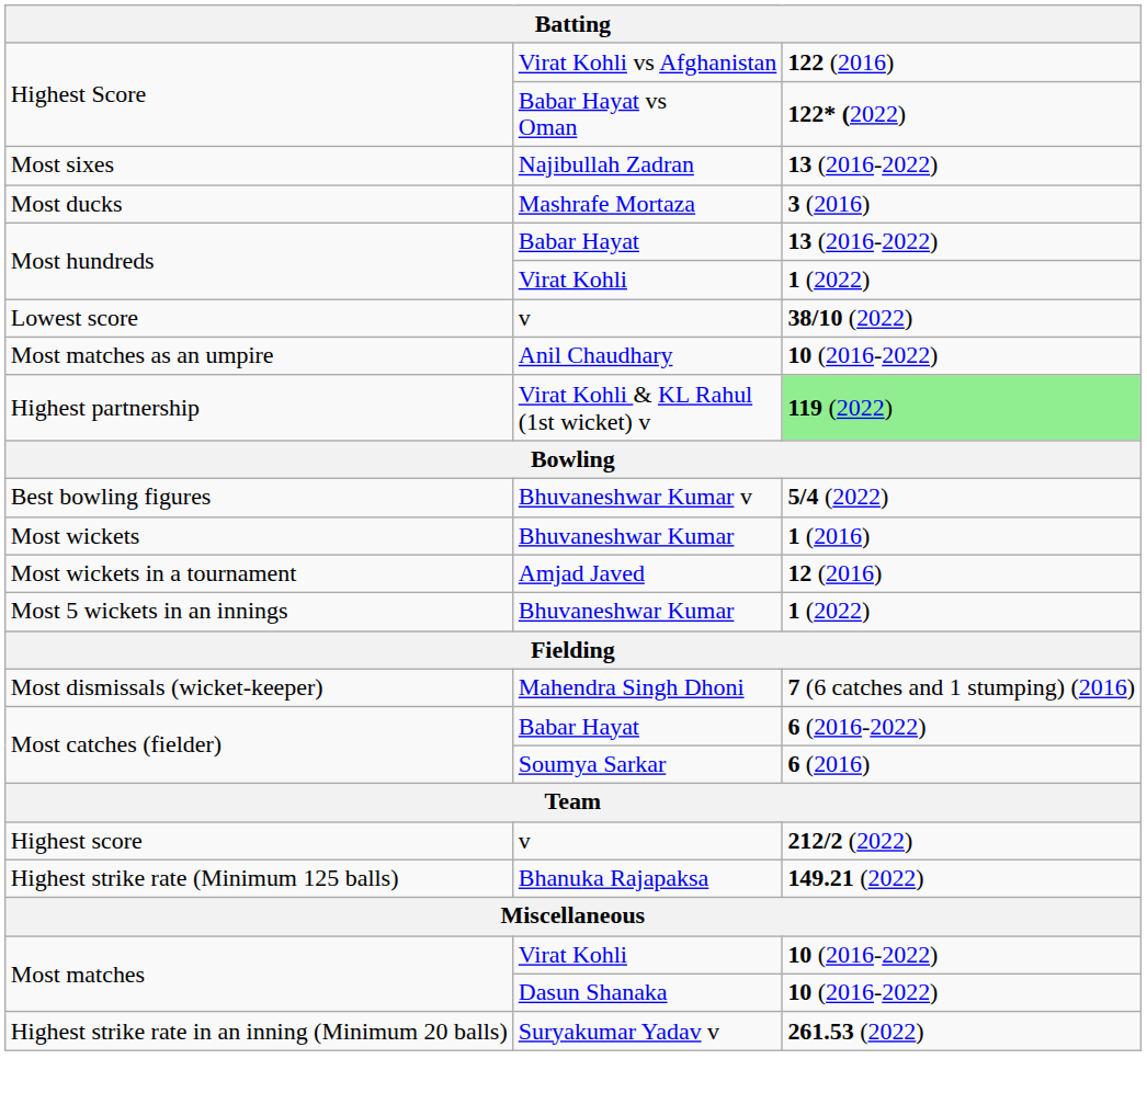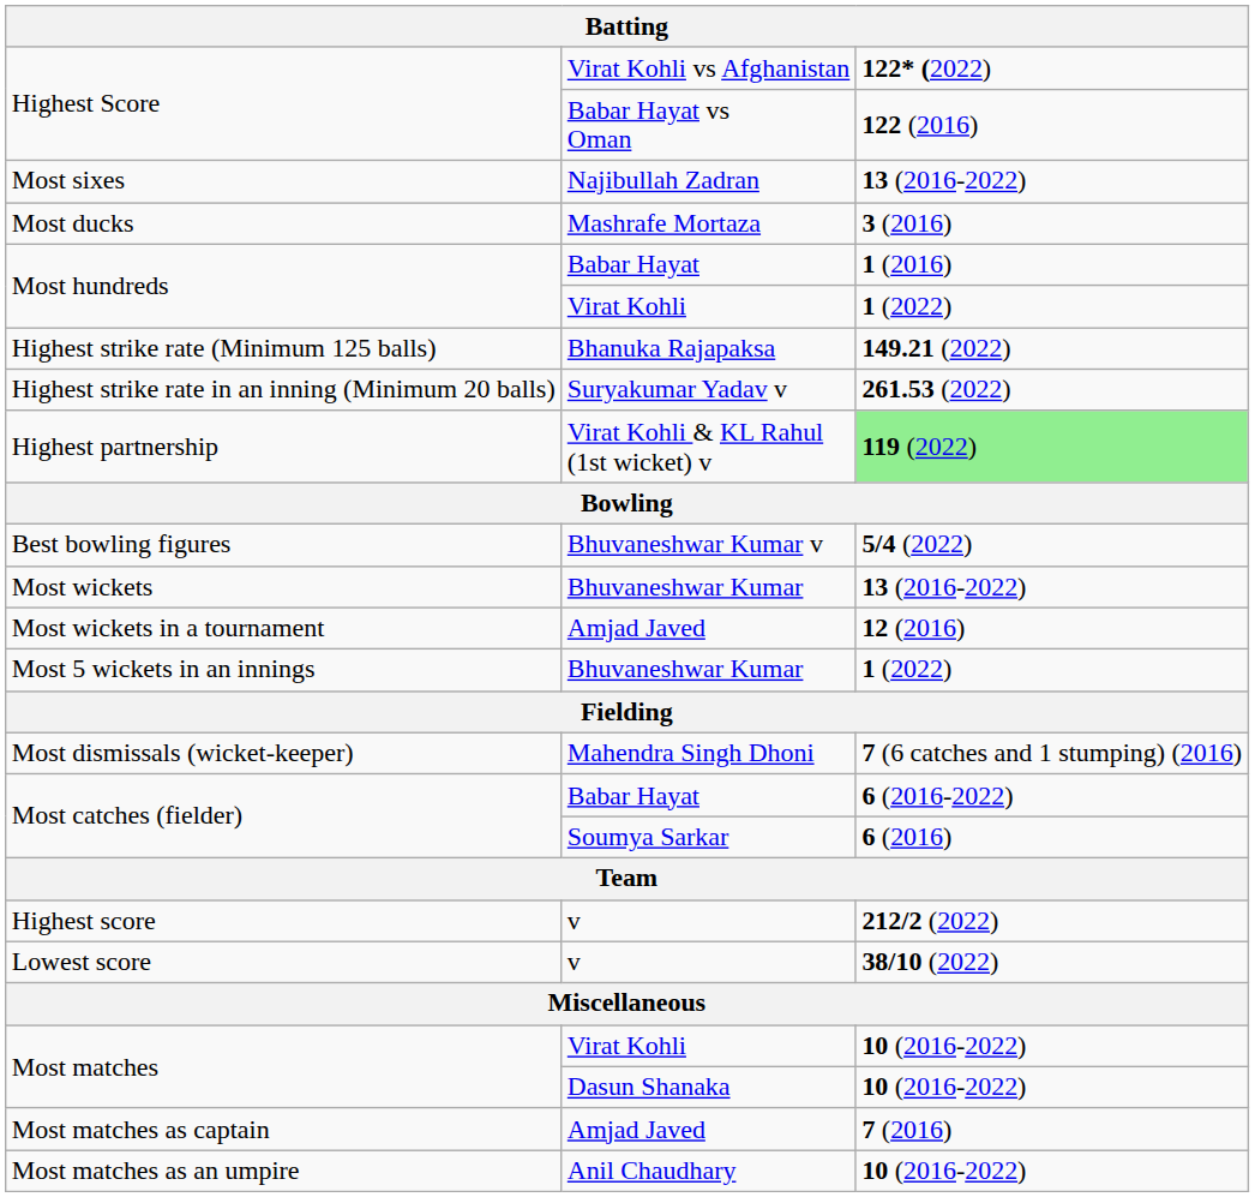 <table class="wikitable">
 <tr>
 <th colspan="3">Batting</th>
 </tr>
 <tr>
 <td rowspan="2">Highest Score</td>
 <td> <a href='#'>Virat Kohli</a> vs <a href='#'>Afghanistan</a></td>
-<td><strong>122</strong> (<a href='#'>2016</a>)</td>
+<td><strong>122* (</strong><a href='#'>2022</a>)</td>
 </tr>
 <tr>
 <td> <a href='#'>Babar Hayat</a> vs<br><a href='#'>Oman</a></td>
-<td><strong>122* (</strong><a href='#'>2022</a>)</td>
+<td><strong>122</strong> (<a href='#'>2016</a>)</td>
 </tr>
 <tr>
 <td>Most sixes</td>
 <td> <a href='#'>Najibullah Zadran</a></td>
 <td><strong>13</strong> (<a href='#'>2016</a>-<a href='#'>2022</a>)</td>
 </tr>
 <tr>
 <td>Most ducks</td>
 <td> <a href='#'>Mashrafe Mortaza</a></td>
 <td><strong>3</strong> (<a href='#'>2016</a>)</td>
 </tr>
 <tr>
 <td rowspan=2>Most hundreds</td>
 <td> <a href='#'>Babar Hayat</a></td>
-<td><strong>13 </strong>(<a href='#'>2016</a>-<a href='#'>2022</a>)</td>
+<td><strong>1</strong> (<a href='#'>2016</a>)</td>
 </tr>
 <tr>
 <td> <a href='#'>Virat Kohli</a></td>
 <td><strong>1</strong> (<a href='#'>2022</a>)</td>
 </tr>
 <tr>
-<td>Lowest score</td>
-<td> v </td>
-<td><strong>38/10</strong> (<a href='#'>2022</a>)</td>
+<td>Highest strike rate (Minimum 125 balls)</td>
+<td> <a href='#'>Bhanuka Rajapaksa</a></td>
+<td><strong>149.21</strong> (<a href='#'>2022</a>)</td>
 </tr>
 <tr>
-<td>Most matches as an umpire</td>
-<td><a href='#'>Anil Chaudhary</a></td>
-<td><strong>10</strong> (<a href='#'>2016</a>-<a href='#'>2022</a>)</td>
+<td>Highest strike rate in an inning (Minimum 20 balls)</td>
+<td> <a href='#'>Suryakumar Yadav</a> v </td>
+<td><strong>261.53</strong> (<a href='#'>2022</a>)</td>
 </tr>
 <tr>
 <td>Highest partnership</td>
 <td> <a href='#'>Virat Kohli </a> & <a href='#'>KL Rahul</a><br> (1st wicket) v </td>
 <td style="background: lightgreen;"><strong>119</strong> (<a href='#'>2022</a>)</td>
 </tr>
 <tr>
 <th colspan="3">Bowling</th>
 </tr>
 <tr>
 <td>Best bowling figures</td>
 <td> <a href='#'>Bhuvaneshwar Kumar</a> v </td>
 <td><strong>5/4</strong> (<a href='#'>2022</a>)</td>
 </tr>
 <tr>
 <td>Most wickets</td>
 <td> <a href='#'>Bhuvaneshwar Kumar</a></td>
-<td><strong>1</strong> (<a href='#'>2016</a>)</td>
+<td><strong>13 </strong>(<a href='#'>2016</a>-<a href='#'>2022</a>)</td>
 </tr>
 <tr>
 <td>Most wickets in a tournament</td>
 <td> <a href='#'>Amjad Javed</a></td>
 <td><strong>12 </strong>(<a href='#'>2016</a>)</td>
 </tr>
 <tr>
 <td>Most 5 wickets in an innings</td>
 <td> <a href='#'>Bhuvaneshwar Kumar</a></td>
 <td><strong>1 </strong>(<a href='#'>2022</a>)</td>
 </tr>
 <tr>
 <th colspan="3">Fielding</th>
 </tr>
 <tr>
 <td>Most dismissals (wicket-keeper)</td>
 <td> <a href='#'>Mahendra Singh Dhoni</a></td>
 <td><strong>7</strong> (6 catches and 1 stumping)  (<a href='#'>2016</a>)</td>
 </tr>
 <tr>
 <td rowspan=2>Most catches (fielder)</td>
 <td> <a href='#'>Babar Hayat</a></td>
 <td><strong>6</strong> (<a href='#'>2016</a>-<a href='#'>2022</a>)</td>
 </tr>
 <tr>
 <td> <a href='#'>Soumya  Sarkar</a></td>
 <td><strong>6</strong> (<a href='#'>2016</a>)</td>
 </tr>
 <tr>
 <th colspan="3">Team</th>
 </tr>
 <tr>
 <td>Highest score</td>
 <td> v </td>
 <td><strong>212/2</strong> (<a href='#'>2022</a>)</td>
 </tr>
 <tr>
-<td>Highest strike rate (Minimum 125 balls)</td>
-<td> <a href='#'>Bhanuka Rajapaksa</a></td>
-<td><strong>149.21</strong> (<a href='#'>2022</a>)</td>
+<td>Lowest score</td>
+<td> v </td>
+<td><strong>38/10</strong> (<a href='#'>2022</a>)</td>
 </tr>
 <tr>
 <th colspan="3">Miscellaneous</th>
 </tr>
 <tr>
 <td rowspan=2>Most matches</td>
 <td><a href='#'>Virat Kohli</a></td>
 <td><strong>10</strong> (<a href='#'>2016</a>-<a href='#'>2022</a>)</td>
 </tr>
 <tr>
 <td> <a href='#'>Dasun Shanaka</a></td>
 <td><strong>10</strong> (<a href='#'>2016</a>-<a href='#'>2022</a>)</td>
 </tr>
 <tr>
-<td>Highest strike rate in an inning (Minimum 20 balls)</td>
-<td> <a href='#'>Suryakumar Yadav</a> v </td>
-<td><strong>261.53</strong> (<a href='#'>2022</a>)</td>
+<td>Most matches as captain</td>
+<td> <a href='#'>Amjad Javed</a></td>
+<td><strong>7</strong> (<a href='#'>2016</a>)</td>
+</tr>
+<tr>
+<td>Most matches as an umpire</td>
+<td><a href='#'>Anil Chaudhary</a></td>
+<td><strong>10</strong> (<a href='#'>2016</a>-<a href='#'>2022</a>)</td>
 </tr>
 </table>
